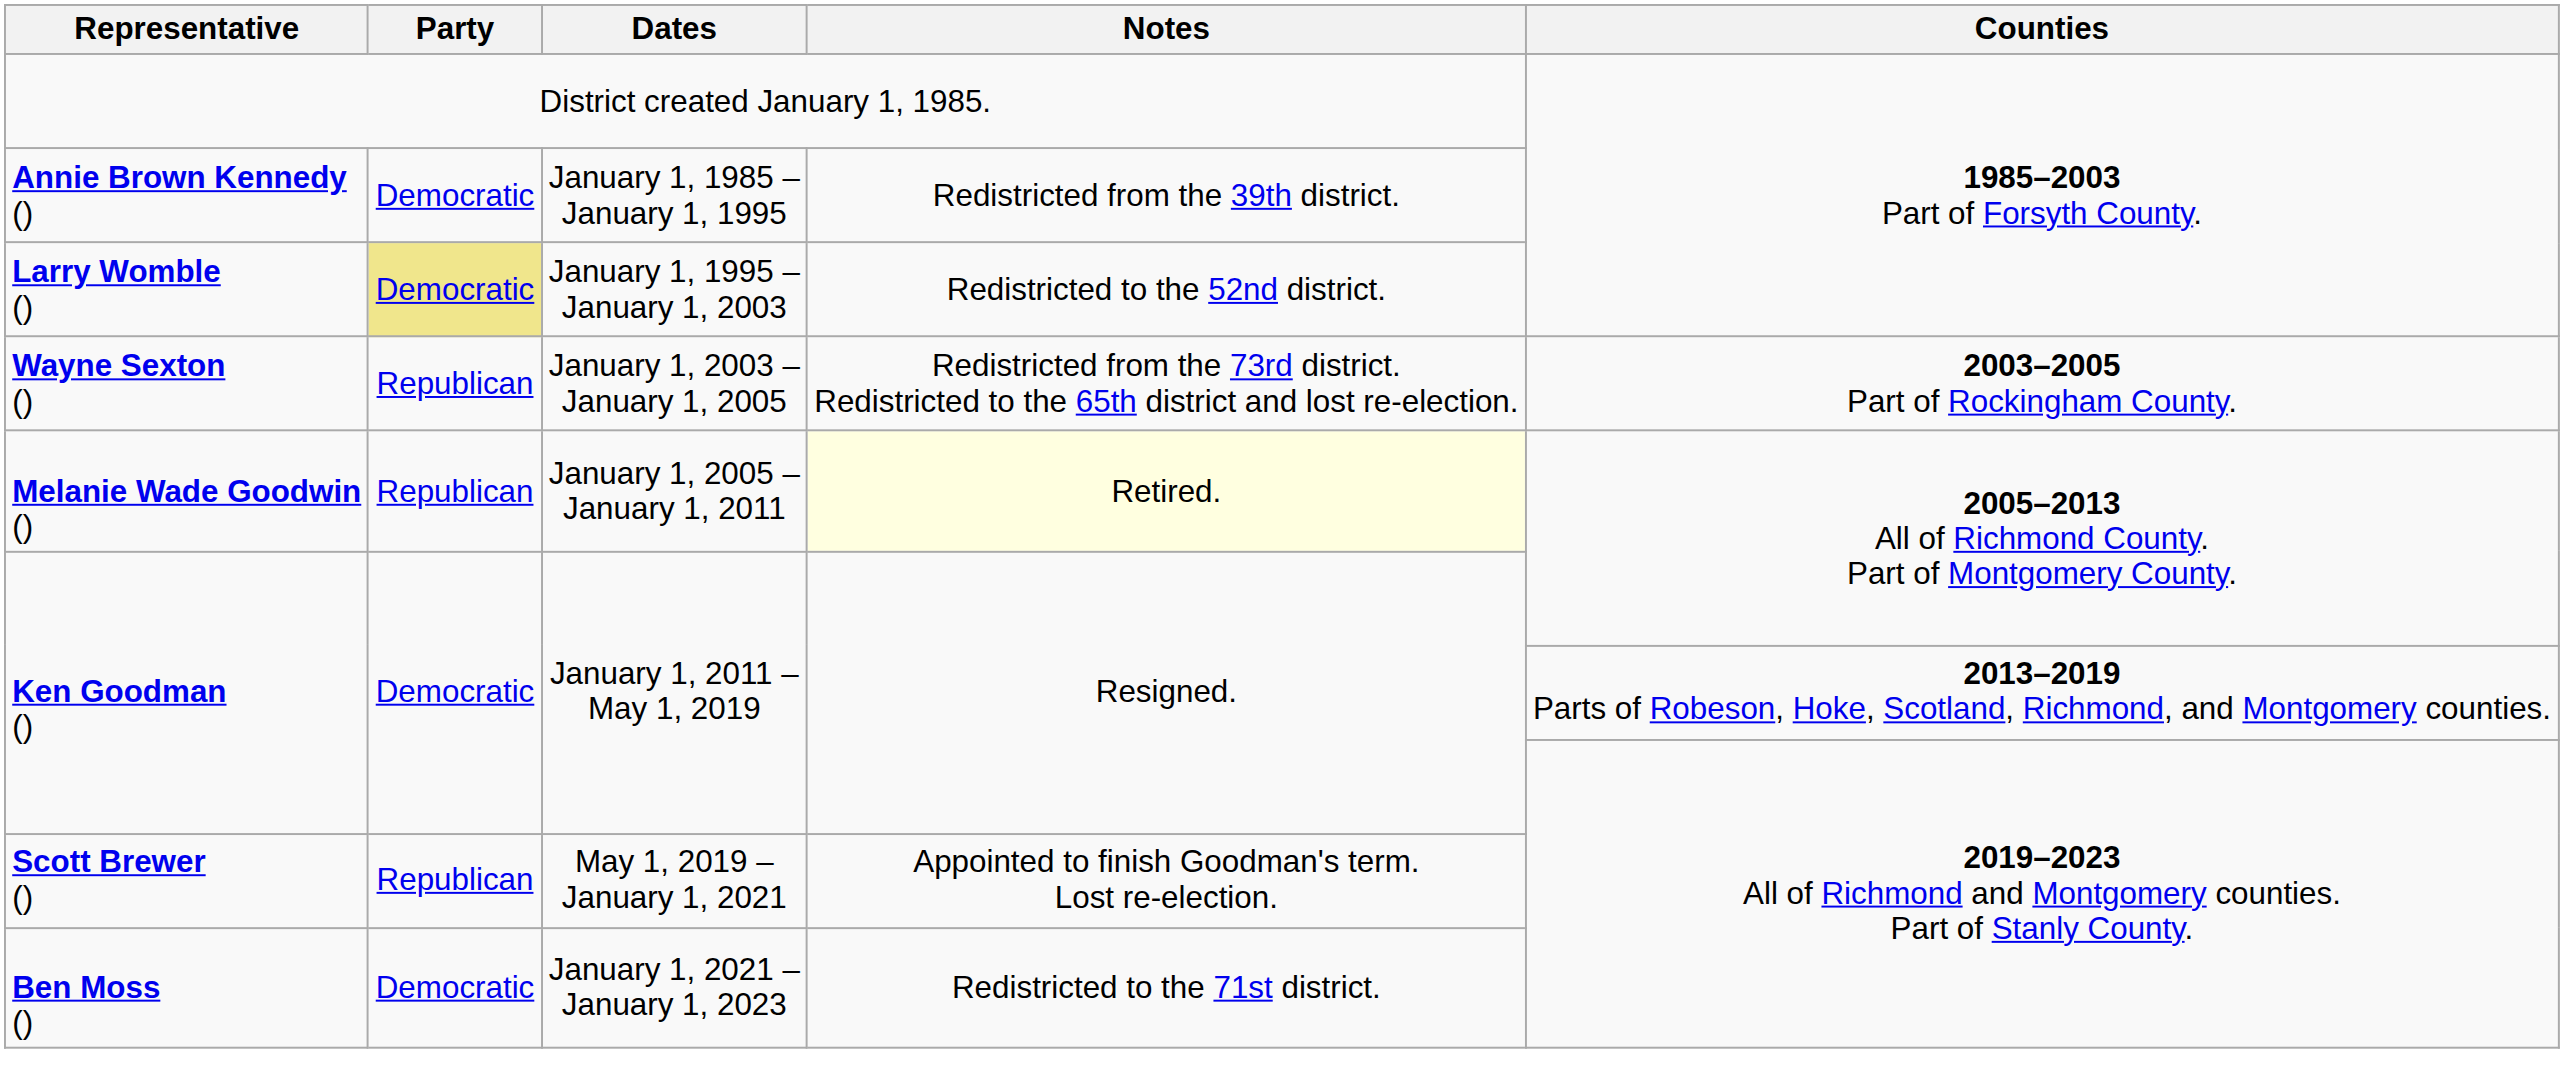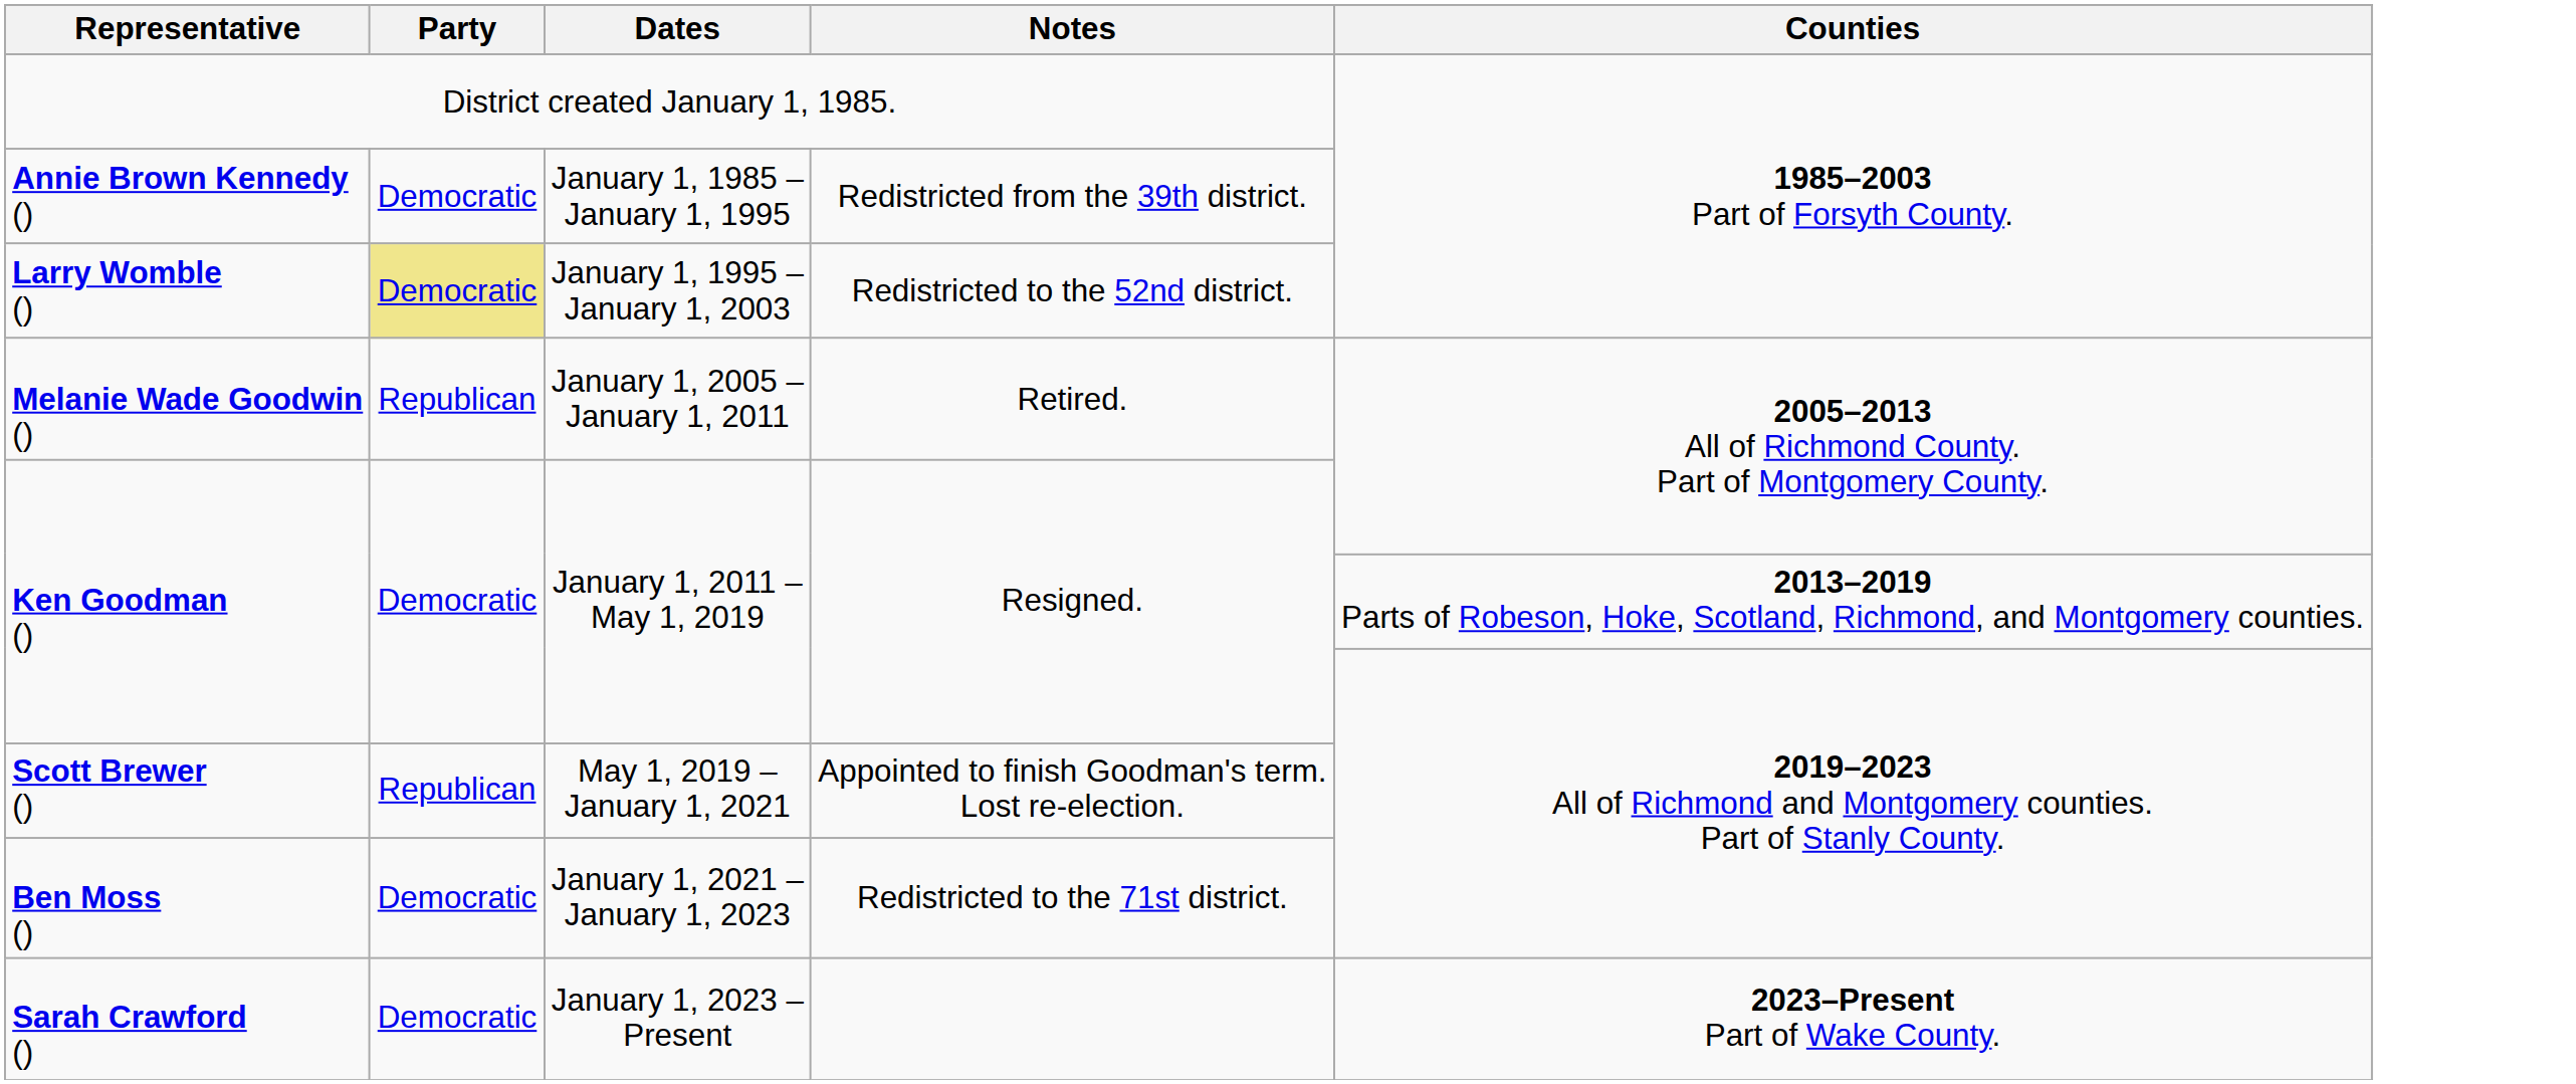 <table class=wikitable style="text-align:center">
 <tr>
 <th>Representative</th>
 <th>Party</th>
 <th>Dates</th>
 <th>Notes</th>
 <th>Counties</th>
 </tr>
 <tr style="height:3em">
 <td colspan=4>District created January 1, 1985.</td>
 <td rowspan=3><strong>1985–2003</strong> <br> Part of <a href='#'>Forsyth County</a>.</td>
 </tr>
 <tr style="height:3em">
 <td align=left><strong><a href='#'>Annie Brown Kennedy</a></strong><br>()</td>
 <td><a href='#'>Democratic</a></td>
 <td nowrap>January 1, 1985 – <br> January 1, 1995</td>
 <td>Redistricted from the <a href='#'>39th</a> district.</td>
 </tr>
 <tr style="height:3em">
 <td align=left><strong><a href='#'>Larry Womble</a></strong><br>()</td>
 <td style="background: khaki;"><a href='#'>Democratic</a></td>
 <td nowrap>January 1, 1995 – <br> January 1, 2003</td>
 <td>Redistricted to the <a href='#'>52nd</a> district.</td>
 </tr>
 <tr style="height:3em">
-<td align=left><strong><a href='#'>Wayne Sexton</a></strong><br>()</td>
-<td><a href='#'>Republican</a></td>
-<td nowrap>January 1, 2003 – <br> January 1, 2005</td>
-<td>Redistricted from the <a href='#'>73rd</a> district. <br> Redistricted to the <a href='#'>65th</a> district and lost re-election.</td>
-<td><strong>2003–2005</strong> <br> Part of <a href='#'>Rockingham County</a>.</td>
-</tr>
-<tr style="height:3em">
 <td align=left><br><strong><a href='#'>Melanie Wade Goodwin</a></strong><br>()</td>
 <td><a href='#'>Republican</a></td>
 <td nowrap>January 1, 2005 – <br> January 1, 2011</td>
-<td style="background: lightyellow;">Retired.</td>
+<td>Retired.</td>
 <td rowspan=2><strong>2005–2013</strong> <br> All of <a href='#'>Richmond County</a>. <br> Part of <a href='#'>Montgomery County</a>.</td>
 </tr>
 <tr style="height:3em">
 <td rowspan=3 align=left><br><strong><a href='#'>Ken Goodman</a></strong><br>()</td>
 <td rowspan=3 ><a href='#'>Democratic</a></td>
 <td rowspan=3 nowrap>January 1, 2011 – <br> May 1, 2019</td>
 <td rowspan=3>Resigned.</td>
 </tr>
 <tr style="height:3em">
 <td><strong>2013–2019</strong> <br> Parts of <a href='#'>Robeson</a>, <a href='#'>Hoke</a>, <a href='#'>Scotland</a>, <a href='#'>Richmond</a>, and <a href='#'>Montgomery</a> counties.</td>
 </tr>
 <tr style="height:3em">
 <td rowspan=3><strong>2019–2023</strong> <br> All of <a href='#'>Richmond</a> and <a href='#'>Montgomery</a> counties. <br> Part of <a href='#'>Stanly County</a>.</td>
 </tr>
 <tr style="height:3em">
 <td align=left><strong><a href='#'>Scott Brewer</a></strong><br>()</td>
 <td><a href='#'>Republican</a></td>
 <td nowrap>May 1, 2019 – <br> January 1, 2021</td>
 <td>Appointed to finish Goodman's term. <br> Lost re-election.</td>
 </tr>
 <tr style="height:3em">
 <td align=left><br><strong><a href='#'>Ben Moss</a></strong><br>()</td>
 <td><a href='#'>Democratic</a></td>
 <td nowrap>January 1, 2021 – <br> January 1, 2023</td>
 <td>Redistricted to the <a href='#'>71st</a> district.</td>
 </tr>
+<tr style="height:3em">
+<td align=left><br><strong><a href='#'>Sarah Crawford</a></strong><br>()</td>
+<td><a href='#'>Democratic</a></td>
+<td nowrap>January 1, 2023 – <br> Present</td>
+<td></td>
+<td><strong>2023–Present</strong> <br>Part of <a href='#'>Wake County</a>.</td>
+</tr>
 </table>
